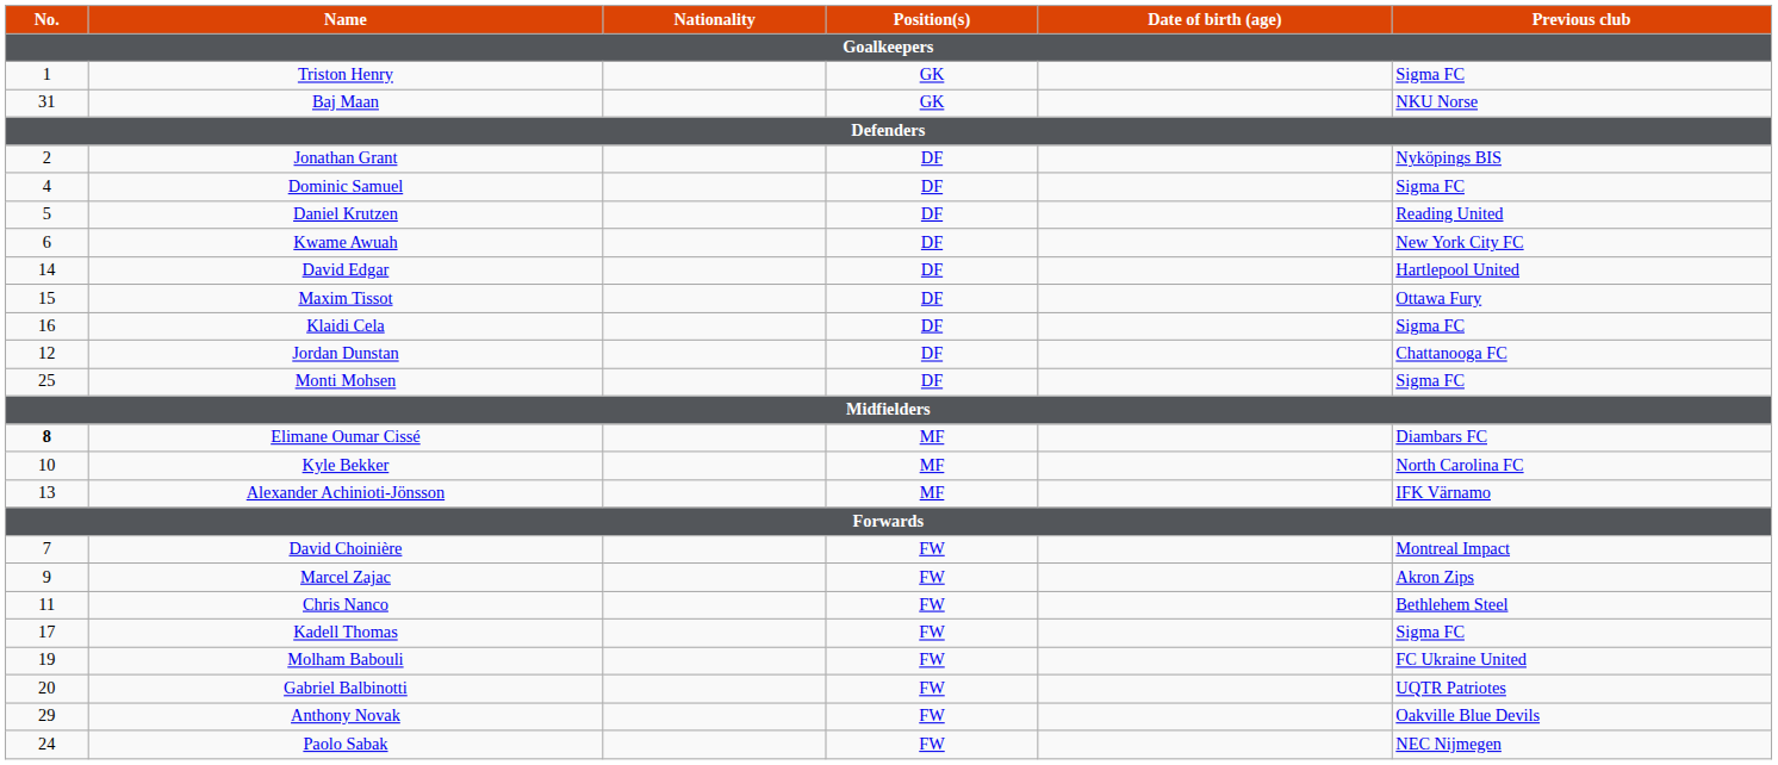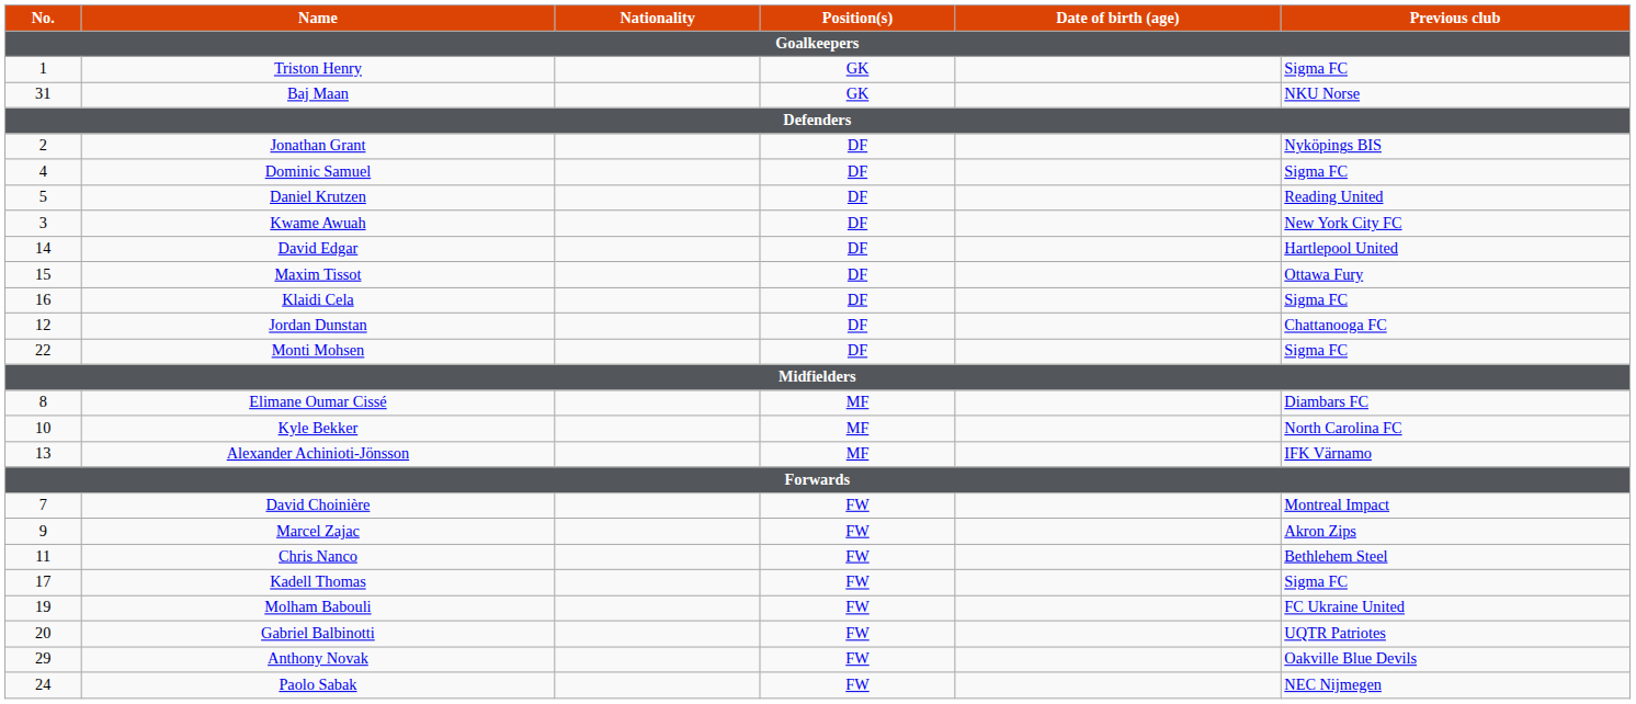 <table class="wikitable" style="text-align:center; font-size:86%; width:90%;">
 <tr>
 <th style="background:#DC4405; color:white; text-align:center;">No.</th>
 <th style="background:#DC4405; color:white; text-align:center;">Name</th>
 <th style="background:#DC4405; color:white; text-align:center;">Nationality</th>
 <th style="background:#DC4405; color:white; text-align:center;">Position(s)</th>
 <th style="background:#DC4405; color:white; text-align:center;">Date of birth (age)</th>
 <th style="background:#DC4405; color:white; text-align:center;">Previous club</th>
 </tr>
 <tr>
 <th colspan="9" style="background:#53565A; color:white; text-align:center;">Goalkeepers</th>
 </tr>
 <tr>
 <td>1</td>
 <td><a href='#'>Triston Henry</a></td>
 <td></td>
 <td><a href='#'>GK</a></td>
 <td></td>
 <td align="left"> <a href='#'>Sigma FC</a></td>
 </tr>
 <tr>
 <td>31</td>
 <td><a href='#'>Baj Maan</a></td>
 <td></td>
 <td><a href='#'>GK</a></td>
 <td></td>
 <td align="left"> <a href='#'>NKU Norse</a></td>
 </tr>
 <tr>
 <th colspan="9" style="background:#53565A; color:white; text-align:center;">Defenders</th>
 </tr>
 <tr>
 <td>2</td>
 <td><a href='#'>Jonathan Grant</a></td>
 <td></td>
 <td><a href='#'>DF</a></td>
 <td></td>
 <td align="left"> <a href='#'>Nyköpings BIS</a></td>
 </tr>
 <tr>
 <td>4</td>
 <td><a href='#'>Dominic Samuel</a></td>
 <td></td>
 <td><a href='#'>DF</a></td>
 <td></td>
 <td align="left"> <a href='#'>Sigma FC</a></td>
 </tr>
 <tr>
 <td>5</td>
 <td><a href='#'>Daniel Krutzen</a></td>
 <td></td>
 <td><a href='#'>DF</a></td>
 <td></td>
 <td align="left"> <a href='#'>Reading United</a></td>
 </tr>
 <tr>
-<td>6</td>
+<td>3</td>
 <td><a href='#'>Kwame Awuah</a></td>
 <td></td>
 <td><a href='#'>DF</a></td>
 <td></td>
 <td align="left"> <a href='#'>New York City FC</a></td>
 </tr>
 <tr>
 <td>14</td>
 <td><a href='#'>David Edgar</a></td>
 <td></td>
 <td><a href='#'>DF</a></td>
 <td></td>
 <td align="left"> <a href='#'>Hartlepool United</a></td>
 </tr>
 <tr>
 <td>15</td>
 <td><a href='#'>Maxim Tissot</a></td>
 <td></td>
 <td><a href='#'>DF</a></td>
 <td></td>
 <td align="left"> <a href='#'>Ottawa Fury</a></td>
 </tr>
 <tr>
 <td>16</td>
 <td><a href='#'>Klaidi Cela</a></td>
 <td></td>
 <td><a href='#'>DF</a></td>
 <td></td>
 <td align="left"> <a href='#'>Sigma FC</a></td>
 </tr>
 <tr>
 <td>12</td>
 <td><a href='#'>Jordan Dunstan</a></td>
 <td></td>
 <td><a href='#'>DF</a></td>
 <td></td>
 <td align="left"> <a href='#'>Chattanooga FC</a></td>
 </tr>
 <tr>
-<td>25</td>
+<td>22</td>
 <td><a href='#'>Monti Mohsen</a></td>
 <td></td>
 <td><a href='#'>DF</a></td>
 <td></td>
 <td align="left"> <a href='#'>Sigma FC</a></td>
 </tr>
 <tr>
 <th colspan="9" style="background:#53565A; color:white; text-align:center;">Midfielders</th>
 </tr>
 <tr>
-<td><strong>8</strong></td>
+<td>8</td>
 <td><a href='#'>Elimane Oumar Cissé</a></td>
 <td></td>
 <td><a href='#'>MF</a></td>
 <td></td>
 <td align="left"> <a href='#'>Diambars FC</a></td>
 </tr>
 <tr>
 <td>10</td>
 <td><a href='#'>Kyle Bekker</a></td>
 <td></td>
 <td><a href='#'>MF</a></td>
 <td></td>
 <td align="left"> <a href='#'>North Carolina FC</a></td>
 </tr>
 <tr>
 <td>13</td>
 <td><a href='#'>Alexander Achinioti-Jönsson</a></td>
 <td></td>
 <td><a href='#'>MF</a></td>
 <td></td>
 <td align="left"> <a href='#'>IFK Värnamo</a></td>
 </tr>
 <tr>
 <th colspan="9" style="background:#53565A; color:white; text-align:center;">Forwards</th>
 </tr>
 <tr>
 <td>7</td>
 <td><a href='#'>David Choinière</a></td>
 <td></td>
 <td><a href='#'>FW</a></td>
 <td></td>
 <td align="left"> <a href='#'>Montreal Impact</a></td>
 </tr>
 <tr>
 <td>9</td>
 <td><a href='#'>Marcel Zajac</a></td>
 <td></td>
 <td><a href='#'>FW</a></td>
 <td></td>
 <td align="left"> <a href='#'>Akron Zips</a></td>
 </tr>
 <tr>
 <td>11</td>
 <td><a href='#'>Chris Nanco</a></td>
 <td></td>
 <td><a href='#'>FW</a></td>
 <td></td>
 <td align="left"> <a href='#'>Bethlehem Steel</a></td>
 </tr>
 <tr>
 <td>17</td>
 <td><a href='#'>Kadell Thomas</a></td>
 <td></td>
 <td><a href='#'>FW</a></td>
 <td></td>
 <td align="left"> <a href='#'>Sigma FC</a></td>
 </tr>
 <tr>
 <td>19</td>
 <td><a href='#'>Molham Babouli</a></td>
 <td></td>
 <td><a href='#'>FW</a></td>
 <td></td>
 <td align="left"> <a href='#'>FC Ukraine United</a></td>
 </tr>
 <tr>
 <td>20</td>
 <td><a href='#'>Gabriel Balbinotti</a></td>
 <td></td>
 <td><a href='#'>FW</a></td>
 <td></td>
 <td align="left"> <a href='#'>UQTR Patriotes</a></td>
 </tr>
 <tr>
 <td>29</td>
 <td><a href='#'>Anthony Novak</a></td>
 <td></td>
 <td><a href='#'>FW</a></td>
 <td></td>
 <td align="left"> <a href='#'>Oakville Blue Devils</a></td>
 </tr>
 <tr>
 <td>24</td>
 <td><a href='#'>Paolo Sabak</a></td>
 <td></td>
 <td><a href='#'>FW</a></td>
 <td></td>
 <td align="left"> <a href='#'>NEC Nijmegen</a></td>
 </tr>
 </table>
